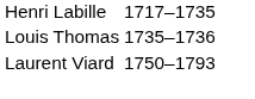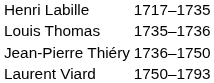 <table>
 <tr>
 <td>Henri Labille</td>
 <td>1717–1735</td>
 </tr>
 <tr>
 <td>Louis Thomas</td>
 <td>1735–1736</td>
 </tr>
 <tr>
+<td>Jean-Pierre Thiéry</td>
+<td>1736–1750</td>
+</tr>
+<tr>
 <td>Laurent Viard</td>
 <td>1750–1793</td>
 </tr>
 </table>
